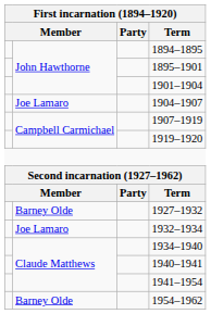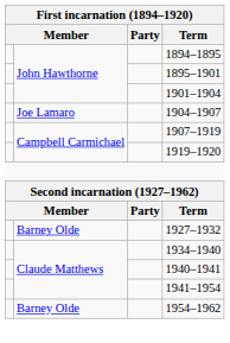 <table class="wikitable" style='border-style: none none none none;'>
 <tr>
 <th colspan="4">First incarnation (1894–1920)</th>
 </tr>
 <tr>
 <th colspan="2">Member</th>
 <th>Party</th>
 <th>Term</th>
 </tr>
 <tr style="background: #f9f9f9">
 <td> </td>
 <td rowspan="3"><a href='#'>John Hawthorne</a></td>
 <td></td>
 <td>1894–1895</td>
 </tr>
 <tr style="background: #f9f9f9">
 <td> </td>
 <td></td>
 <td>1895–1901</td>
 </tr>
 <tr style="background: #f9f9f9">
 <td> </td>
 <td></td>
 <td>1901–1904</td>
 </tr>
 <tr style="background: #f9f9f9">
 <td> </td>
 <td><a href='#'>Joe Lamaro</a></td>
 <td></td>
 <td>1904–1907</td>
 </tr>
 <tr style="background: #f9f9f9">
 <td> </td>
 <td rowspan="2"><a href='#'>Campbell Carmichael</a></td>
 <td></td>
 <td>1907–1919</td>
 </tr>
 <tr style="background: #f9f9f9">
 <td> </td>
 <td></td>
 <td>1919–1920</td>
 </tr>
 <tr>
 <td colspan="4" style='border-style: none none none none;'> </td>
 </tr>
 <tr>
 <th colspan="4">Second incarnation (1927–1962)</th>
 </tr>
 <tr>
 <th colspan="2">Member</th>
 <th>Party</th>
 <th>Term</th>
 </tr>
 <tr style="background: #f9f9f9">
 <td> </td>
 <td><a href='#'>Barney Olde</a></td>
 <td></td>
 <td>1927–1932</td>
 </tr>
 <tr style="background: #f9f9f9">
 <td> </td>
-<td><a href='#'>Joe Lamaro</a></td>
-<td></td>
-<td>1932–1934</td>
-</tr>
-<tr style="background: #f9f9f9">
-<td> </td>
 <td rowspan="3"><a href='#'>Claude Matthews</a></td>
 <td></td>
 <td>1934–1940</td>
 </tr>
 <tr style="background: #f9f9f9">
 <td> </td>
 <td></td>
 <td>1940–1941</td>
 </tr>
 <tr style="background: #f9f9f9">
 <td> </td>
 <td></td>
 <td>1941–1954</td>
 </tr>
 <tr style="background: #f9f9f9">
 <td> </td>
 <td><a href='#'>Barney Olde</a></td>
 <td></td>
 <td>1954–1962</td>
 </tr>
 </table>
